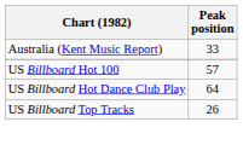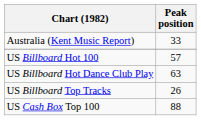 <table class="wikitable sortable">
 <tr>
 <th>Chart (1982)</th>
 <th>Peak<br>position</th>
 </tr>
 <tr>
 <td>Australia (<a href='#'>Kent Music Report</a>)</td>
 <td align="center">33</td>
 </tr>
 <tr>
 </tr>
 <tr>
 <td>US <a href='#'><em>Billboard</em> Hot 100</a></td>
 <td align="center">57</td>
 </tr>
 <tr>
 <td>US <em>Billboard</em> <a href='#'>Hot Dance Club Play</a></td>
-<td align="center">64</td>
+<td align="center">63</td>
 </tr>
 <tr>
 <td>US <em>Billboard</em> <a href='#'>Top Tracks</a></td>
 <td align="center">26</td>
 </tr>
+<tr>
+<td>US <em><a href='#'>Cash Box</a></em> Top 100</td>
+<td align="center">88</td>
+</tr>
 </table>
